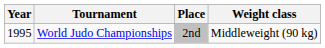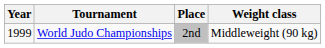 <table class=wikitable>
 <tr>
 <th>Year</th>
 <th>Tournament</th>
 <th>Place</th>
 <th>Weight class</th>
 </tr>
 <tr>
-<td>1995</td>
+<td>1999</td>
 <td><a href='#'>World Judo Championships</a></td>
 <td bgcolor="silver" align="center">2nd</td>
 <td>Middleweight (90 kg)</td>
 </tr>
 </table>
